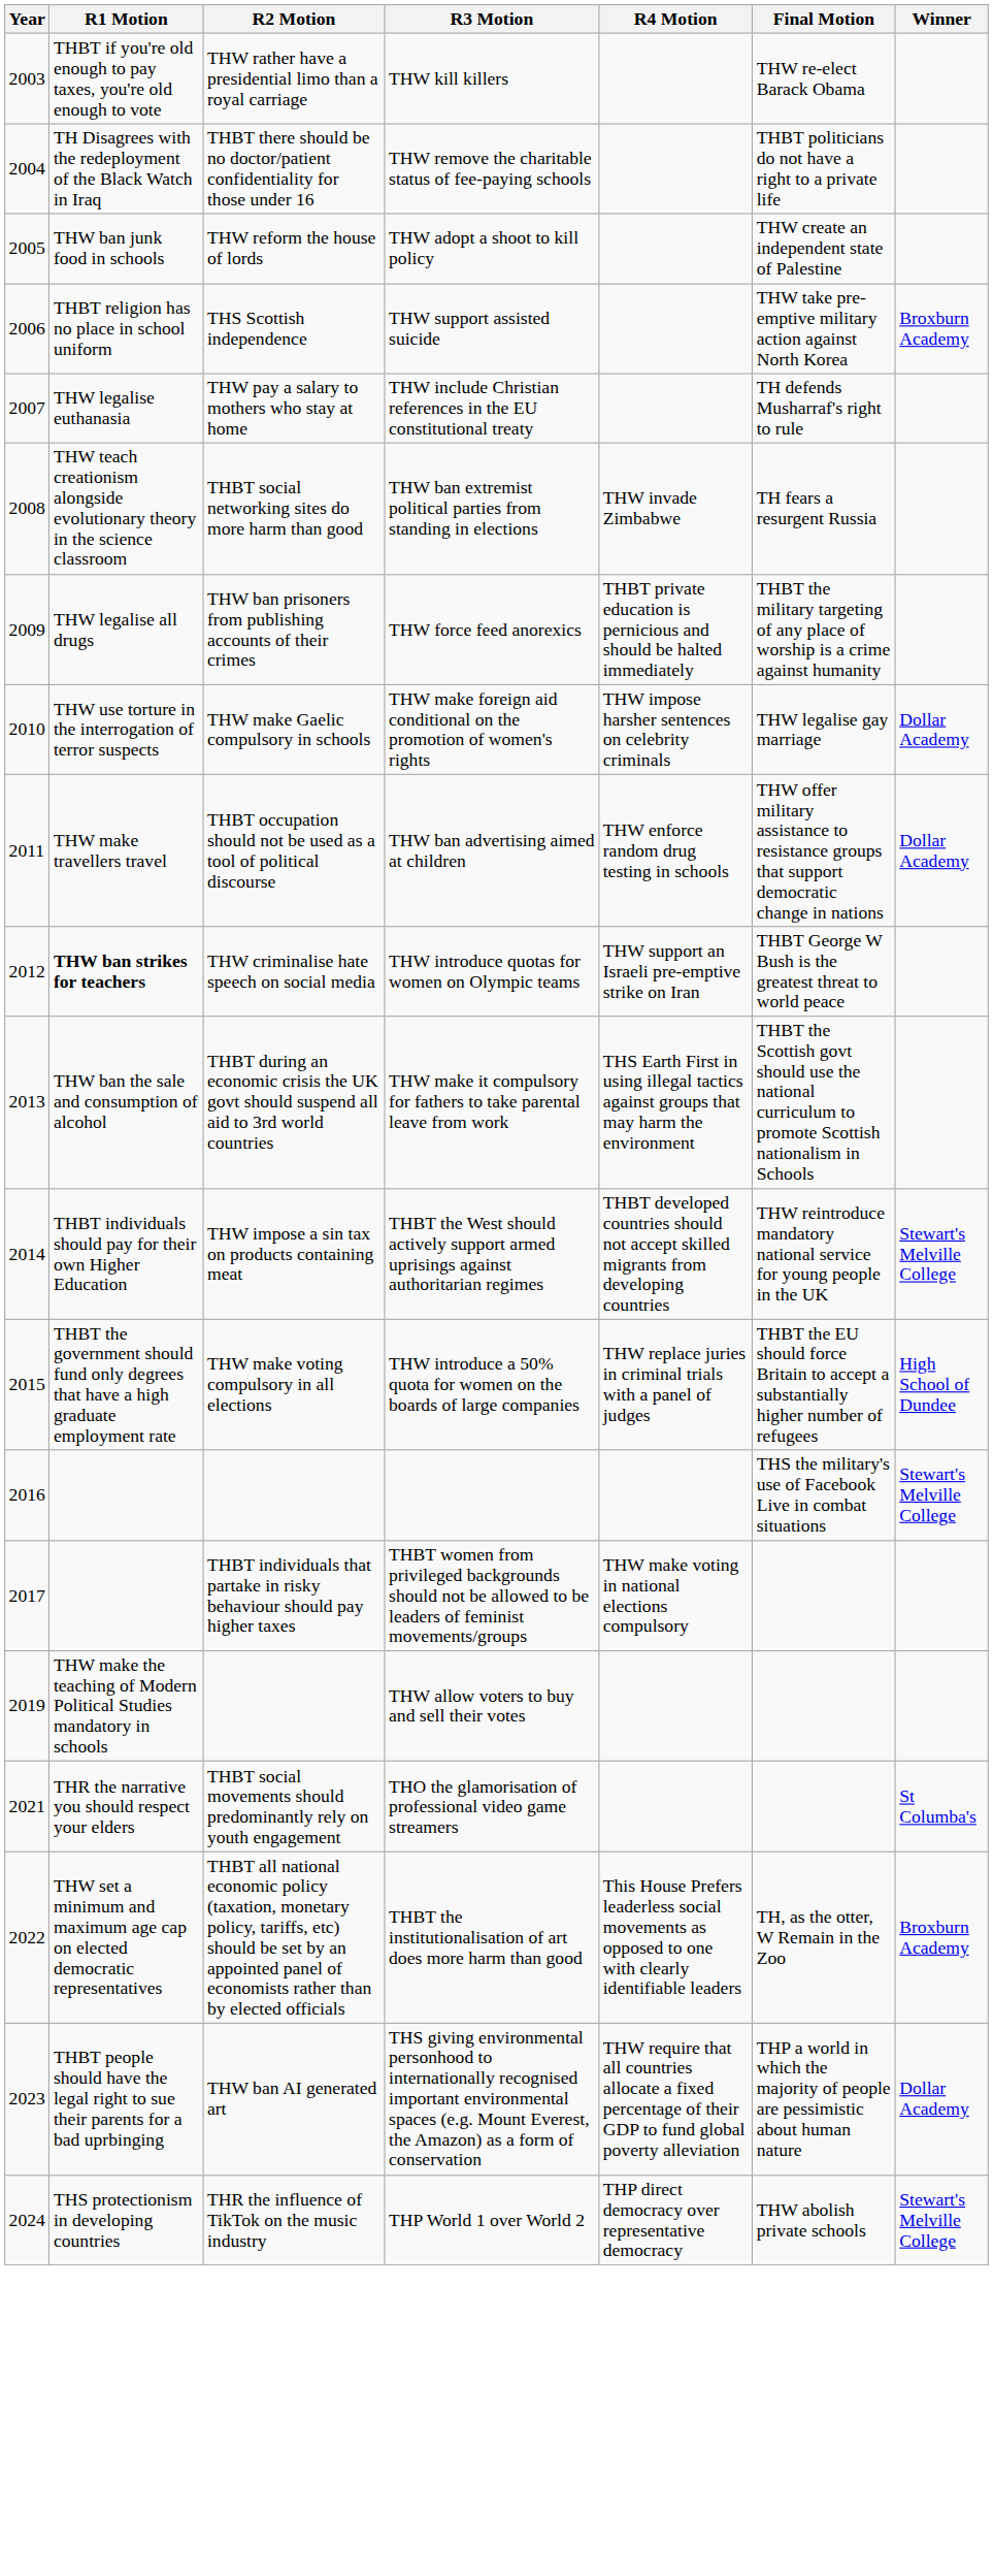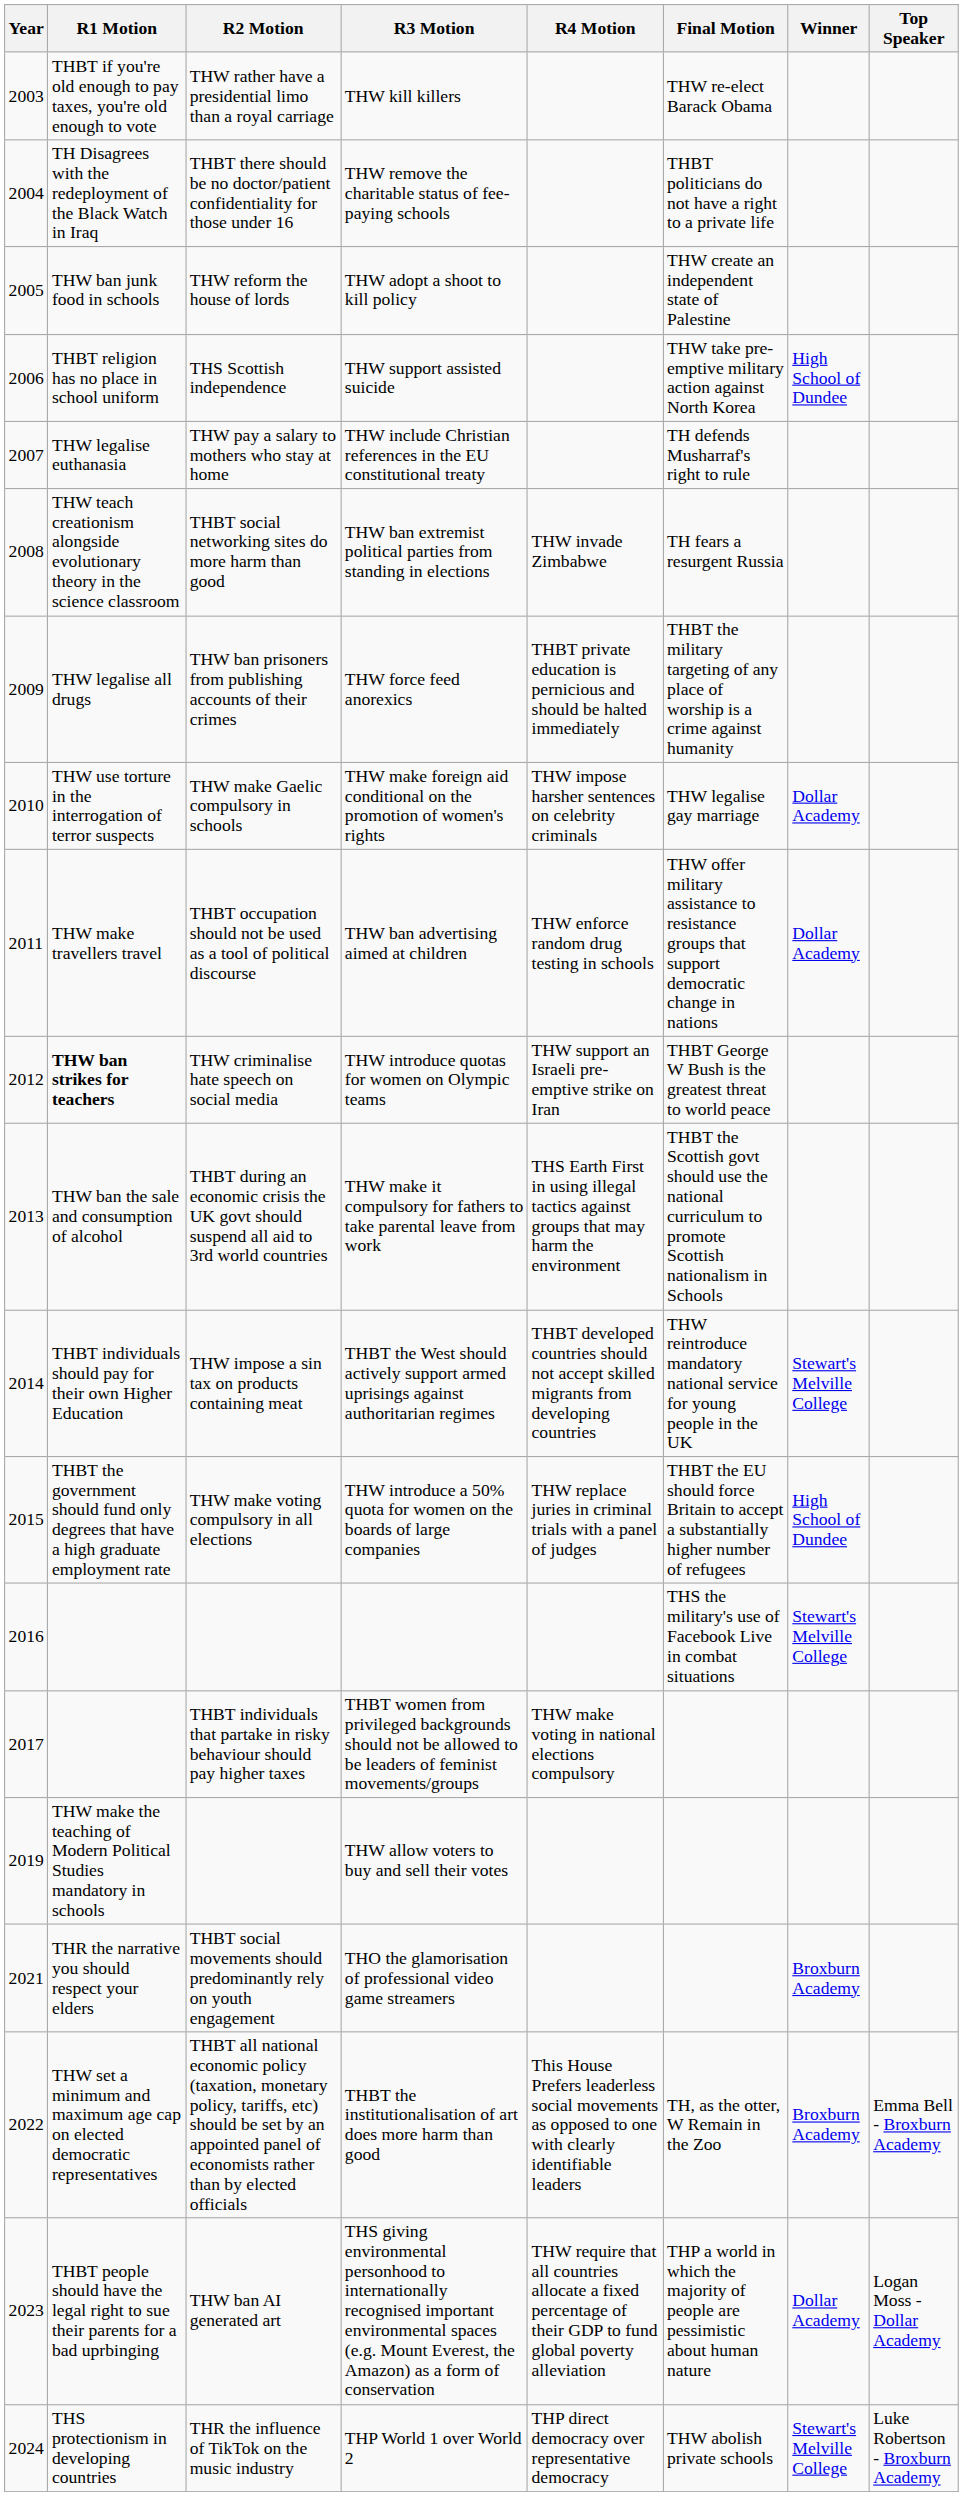 <table class="wikitable sortable">
 <tr>
 <th>Year</th>
 <th>R1 Motion</th>
 <th>R2 Motion</th>
 <th>R3 Motion</th>
 <th>R4 Motion</th>
 <th>Final Motion</th>
 <th>Winner</th>
+<th>Top Speaker</th>
 </tr>
 <tr>
 <td>2003</td>
 <td>THBT if you're old enough to pay taxes, you're old enough to vote</td>
 <td>THW rather have a presidential limo than a royal carriage</td>
 <td>THW kill killers</td>
 <td></td>
 <td>THW re-elect Barack Obama</td>
+<td></td>
 <td></td>
 </tr>
 <tr>
 <td>2004</td>
 <td>TH Disagrees with the redeployment of the Black Watch in Iraq</td>
 <td>THBT there should be no doctor/patient confidentiality for those under 16</td>
 <td>THW remove the charitable status of fee-paying schools</td>
 <td></td>
 <td>THBT politicians do not have a right to a private life</td>
 <td></td>
+<td></td>
 </tr>
 <tr>
 <td>2005</td>
 <td>THW ban junk food in schools</td>
 <td>THW reform the house of lords</td>
 <td>THW adopt a shoot to kill policy</td>
 <td></td>
 <td>THW create an independent state of Palestine</td>
 <td></td>
+<td></td>
 </tr>
 <tr>
 <td>2006</td>
 <td>THBT religion has no place in school uniform</td>
 <td>THS Scottish independence</td>
 <td>THW support assisted suicide</td>
 <td></td>
 <td>THW take pre-emptive military action against North Korea</td>
-<td><a href='#'>Broxburn Academy</a></td>
+<td><a href='#'>High School of Dundee</a></td>
+<td></td>
 </tr>
 <tr>
 <td>2007</td>
 <td>THW legalise euthanasia</td>
 <td>THW pay a salary to mothers who stay at home</td>
 <td>THW include Christian references in the EU constitutional treaty</td>
 <td></td>
 <td>TH defends Musharraf's right to rule</td>
+<td></td>
 <td></td>
 </tr>
 <tr>
 <td>2008</td>
 <td>THW teach creationism alongside evolutionary theory in the science classroom</td>
 <td>THBT social networking sites do more harm than good</td>
 <td>THW ban extremist political parties from standing in elections</td>
 <td>THW invade Zimbabwe</td>
 <td>TH fears a resurgent Russia</td>
 <td></td>
+<td></td>
 </tr>
 <tr>
 <td>2009</td>
 <td>THW legalise all drugs</td>
 <td>THW ban prisoners from publishing accounts of their crimes</td>
 <td>THW force feed anorexics</td>
 <td>THBT private education is pernicious and should be halted immediately</td>
 <td>THBT the military targeting of any place of worship is a crime against humanity</td>
+<td></td>
 <td></td>
 </tr>
 <tr>
 <td>2010</td>
 <td>THW use torture in the interrogation of terror suspects</td>
 <td>THW make Gaelic compulsory in schools</td>
 <td>THW make foreign aid conditional on the promotion of women's rights</td>
 <td>THW impose harsher sentences on celebrity criminals</td>
 <td>THW legalise gay marriage</td>
 <td><a href='#'>Dollar Academy</a></td>
+<td></td>
 </tr>
 <tr>
 <td>2011</td>
 <td>THW make travellers travel</td>
 <td>THBT occupation should not be used as a tool of political discourse</td>
 <td>THW ban advertising aimed at children</td>
 <td>THW enforce random drug testing in schools</td>
 <td>THW offer military assistance to resistance groups that support democratic change in nations</td>
 <td><a href='#'>Dollar Academy</a></td>
+<td></td>
 </tr>
 <tr>
 <td>2012</td>
 <td><strong>THW ban strikes for teachers</strong></td>
 <td>THW criminalise hate speech on social media</td>
 <td>THW introduce quotas for women on Olympic teams</td>
 <td>THW support an Israeli pre-emptive strike on Iran</td>
 <td>THBT George W Bush is the greatest threat to world peace</td>
+<td></td>
 <td></td>
 </tr>
 <tr>
 <td>2013</td>
 <td>THW ban the sale and consumption of alcohol</td>
 <td>THBT during an economic crisis the UK govt should suspend all aid to 3rd world countries</td>
 <td>THW make it compulsory for fathers to take parental leave from work</td>
 <td>THS Earth First in using illegal tactics against groups that may harm the environment</td>
 <td>THBT the Scottish govt should use the national curriculum to promote Scottish nationalism in Schools</td>
 <td></td>
+<td></td>
 </tr>
 <tr>
 <td>2014</td>
 <td>THBT individuals should pay for their own Higher Education</td>
 <td>THW impose a sin tax on products containing meat</td>
 <td>THBT the West should actively support armed uprisings against authoritarian regimes</td>
 <td>THBT developed countries should not accept skilled migrants from developing countries</td>
 <td>THW reintroduce mandatory national service for young people in the UK</td>
 <td><a href='#'>Stewart's Melville College</a></td>
+<td></td>
 </tr>
 <tr>
 <td>2015</td>
 <td>THBT the government should fund only degrees that have a high graduate employment rate</td>
 <td>THW make voting compulsory in all elections</td>
 <td>THW introduce a 50% quota for women on the boards of large companies</td>
 <td>THW replace juries in criminal trials with a panel of judges</td>
 <td>THBT the EU should force Britain to accept a substantially higher number of refugees</td>
 <td><a href='#'>High School of Dundee</a></td>
+<td></td>
 </tr>
 <tr>
 <td>2016</td>
 <td></td>
 <td></td>
 <td></td>
 <td></td>
 <td>THS the military's use of Facebook Live in combat situations</td>
 <td><a href='#'>Stewart's Melville College</a></td>
+<td></td>
 </tr>
 <tr>
 <td>2017</td>
 <td></td>
 <td>THBT individuals that partake in risky behaviour should pay higher taxes</td>
 <td>THBT women from privileged backgrounds should not be allowed to be leaders of feminist movements/groups</td>
 <td>THW make voting in national elections compulsory</td>
+<td></td>
 <td></td>
 <td></td>
 </tr>
 <tr>
 <td>2019</td>
 <td>THW make the teaching of Modern Political Studies mandatory in schools</td>
 <td></td>
 <td>THW allow voters to buy and sell their votes</td>
 <td></td>
 <td></td>
 <td></td>
+<td></td>
 </tr>
 <tr>
 <td>2021</td>
 <td>THR the narrative you should respect your elders</td>
 <td>THBT social movements should predominantly rely on youth engagement</td>
 <td>THO the glamorisation of professional video game streamers</td>
 <td></td>
 <td></td>
-<td><a href='#'>St Columba's</a></td>
+<td><a href='#'>Broxburn Academy</a></td>
+<td></td>
 </tr>
 <tr>
 <td>2022</td>
 <td>THW set a minimum and maximum age cap on elected democratic representatives</td>
 <td>THBT all national economic policy (taxation, monetary policy, tariffs, etc) should be set by an appointed panel of economists rather than by elected officials</td>
 <td>THBT the institutionalisation of art does more harm than good</td>
 <td>This House Prefers leaderless social movements as opposed to one with clearly identifiable leaders</td>
 <td>TH, as the otter, W Remain in the Zoo</td>
 <td><a href='#'>Broxburn Academy</a></td>
+<td>Emma Bell - <a href='#'>Broxburn Academy</a></td>
 </tr>
 <tr>
 <td>2023</td>
 <td>THBT people should have the legal right to sue their parents for a bad uprbinging</td>
 <td>THW ban AI generated art</td>
 <td>THS giving environmental personhood to internationally recognised important environmental spaces (e.g. Mount Everest, the Amazon) as a form of conservation</td>
 <td>THW require that all countries allocate a fixed percentage of their GDP to fund global poverty alleviation</td>
 <td>THP a world in which the majority of people are pessimistic about human nature</td>
 <td><a href='#'>Dollar Academy</a></td>
+<td>Logan Moss - <a href='#'>Dollar Academy</a></td>
 </tr>
 <tr>
 <td>2024</td>
 <td>THS protectionism in developing countries</td>
 <td>THR the influence of TikTok on the music industry</td>
 <td>THP World 1 over World 2</td>
 <td>THP direct democracy over representative democracy</td>
 <td>THW abolish private schools</td>
 <td><a href='#'>Stewart's Melville College</a></td>
+<td>Luke Robertson - <a href='#'>Broxburn Academy</a></td>
 </tr>
 </table>
